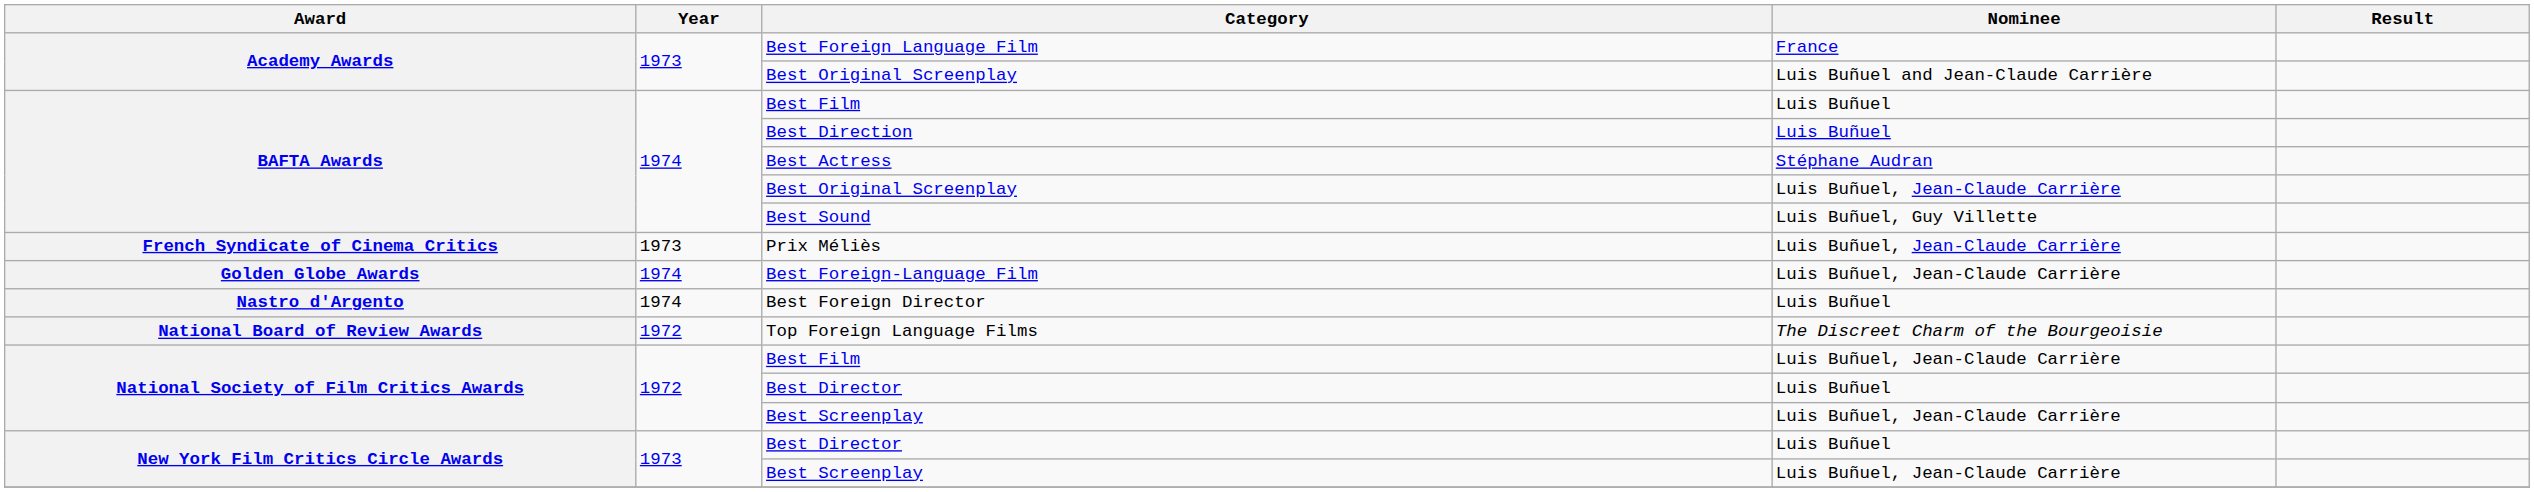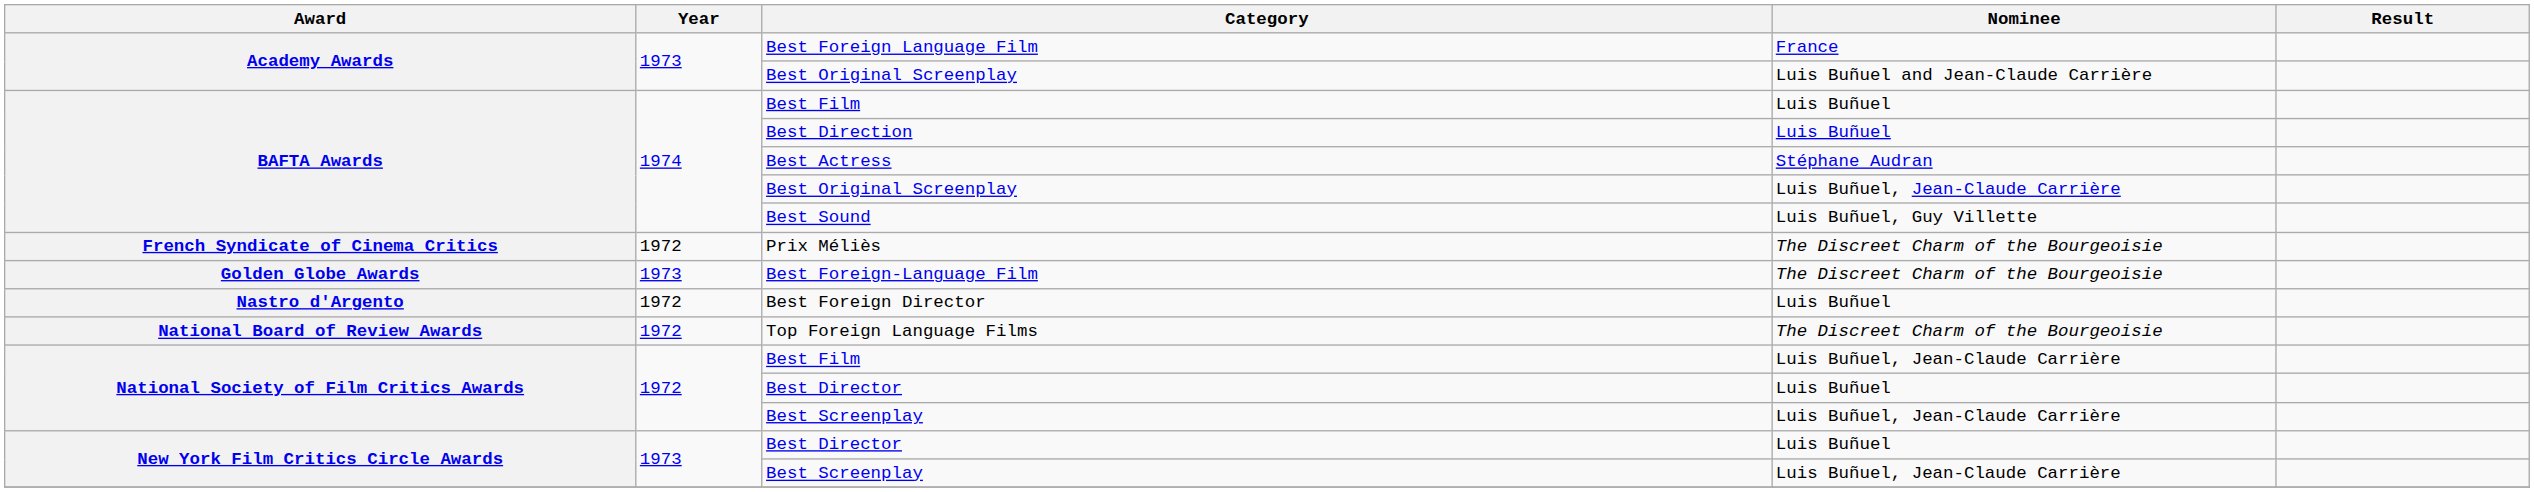 <table class="wikitable plainrowheaders" width="95%">
 <tr>
 <th width="25%">Award</th>
 <th width="5%">Year</th>
 <th width="40%">Category</th>
 <th width="20%">Nominee</th>
 <th width="10%">Result</th>
 </tr>
 <tr>
 <th scope="row" rowspan=2><a href='#'>Academy Awards</a></th>
 <td rowspan=2><a href='#'>1973</a></td>
 <td><a href='#'>Best Foreign Language Film</a></td>
 <td><a href='#'>France</a></td>
 <td></td>
 </tr>
 <tr>
 <td><a href='#'>Best Original Screenplay</a></td>
 <td>Luis Buñuel and Jean-Claude Carrière</td>
 <td></td>
 </tr>
 <tr>
 <th scope="row" rowspan=5><a href='#'>BAFTA Awards</a></th>
 <td rowspan=5><a href='#'>1974</a></td>
 <td><a href='#'>Best Film</a></td>
 <td>Luis Buñuel</td>
 <td></td>
 </tr>
 <tr>
 <td><a href='#'>Best Direction</a></td>
 <td><a href='#'>Luis Buñuel</a></td>
 <td></td>
 </tr>
 <tr>
 <td><a href='#'>Best Actress</a></td>
 <td><a href='#'>Stéphane Audran</a></td>
 <td></td>
 </tr>
 <tr>
 <td><a href='#'>Best Original Screenplay</a></td>
 <td>Luis Buñuel, <a href='#'>Jean-Claude Carrière</a></td>
 <td></td>
 </tr>
 <tr>
 <td><a href='#'>Best Sound</a></td>
 <td>Luis Buñuel, Guy Villette</td>
 <td></td>
 </tr>
 <tr>
 <th scope="row"><a href='#'>French Syndicate of Cinema Critics</a></th>
-<td>1973</td>
+<td>1972</td>
 <td>Prix Méliès</td>
-<td>Luis Buñuel, <a href='#'>Jean-Claude Carrière</a></td>
+<td><em>The Discreet Charm of the Bourgeoisie</em></td>
 <td></td>
 </tr>
 <tr>
 <th scope="row"><a href='#'>Golden Globe Awards</a></th>
-<td><a href='#'>1974</a></td>
+<td><a href='#'>1973</a></td>
 <td><a href='#'>Best Foreign-Language Film</a></td>
-<td>Luis Buñuel, Jean-Claude Carrière</td>
+<td><em>The Discreet Charm of the Bourgeoisie</em></td>
 <td></td>
 </tr>
 <tr>
 <th scope="row"><a href='#'>Nastro d'Argento</a></th>
-<td>1974</td>
+<td>1972</td>
 <td>Best Foreign Director</td>
 <td>Luis Buñuel</td>
 <td></td>
 </tr>
 <tr>
 <th scope="row"><a href='#'>National Board of Review Awards</a></th>
 <td><a href='#'>1972</a></td>
 <td>Top Foreign Language Films</td>
 <td><em>The Discreet Charm of the Bourgeoisie</em></td>
 <td></td>
 </tr>
 <tr>
 <th scope="row" rowspan=3><a href='#'>National Society of Film Critics Awards</a></th>
 <td rowspan=3><a href='#'>1972</a></td>
 <td><a href='#'>Best Film</a></td>
 <td>Luis Buñuel, Jean-Claude Carrière</td>
 <td></td>
 </tr>
 <tr>
 <td><a href='#'>Best Director</a></td>
 <td>Luis Buñuel</td>
 <td></td>
 </tr>
 <tr>
 <td><a href='#'>Best Screenplay</a></td>
 <td>Luis Buñuel, Jean-Claude Carrière</td>
 <td></td>
 </tr>
 <tr>
 <th scope="row" rowspan=2><a href='#'>New York Film Critics Circle Awards</a></th>
 <td rowspan=2><a href='#'>1973</a></td>
 <td><a href='#'>Best Director</a></td>
 <td>Luis Buñuel</td>
 <td></td>
 </tr>
 <tr>
 <td><a href='#'>Best Screenplay</a></td>
 <td>Luis Buñuel, Jean-Claude Carrière</td>
 <td></td>
 </tr>
 <tr>
 </tr>
 </table>
